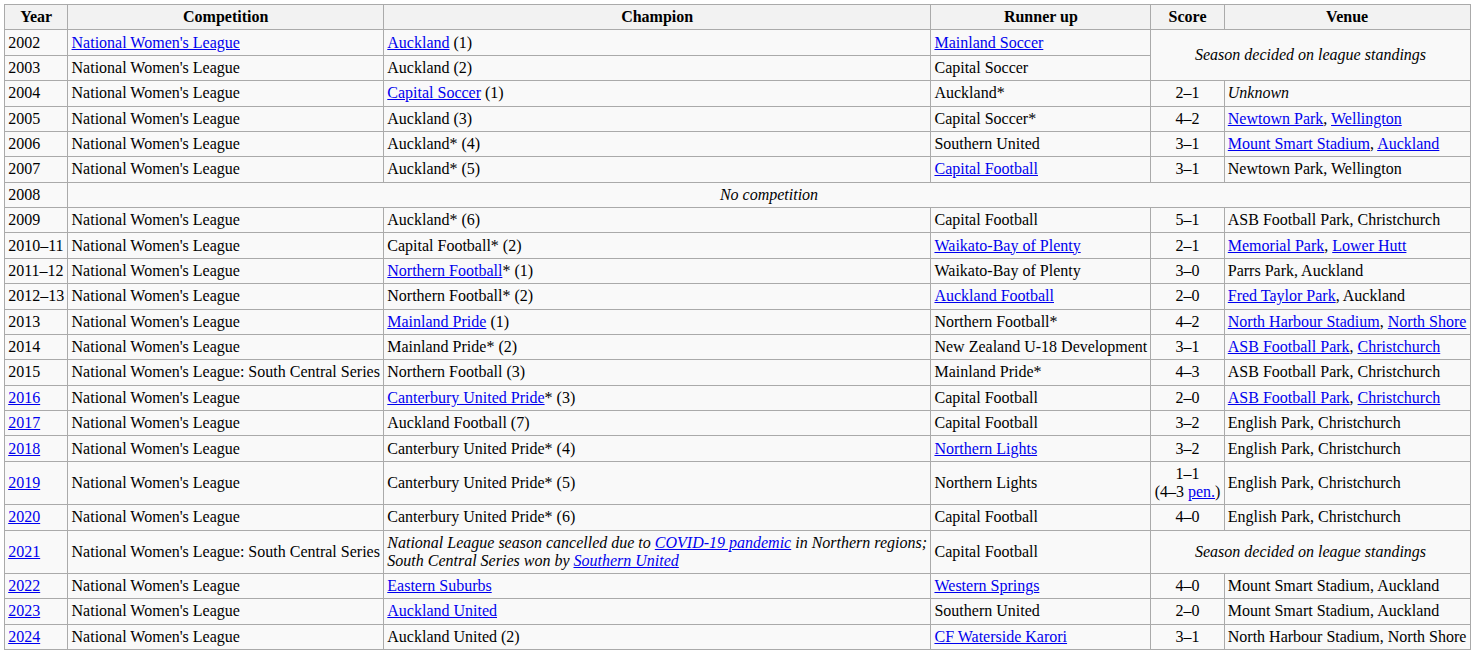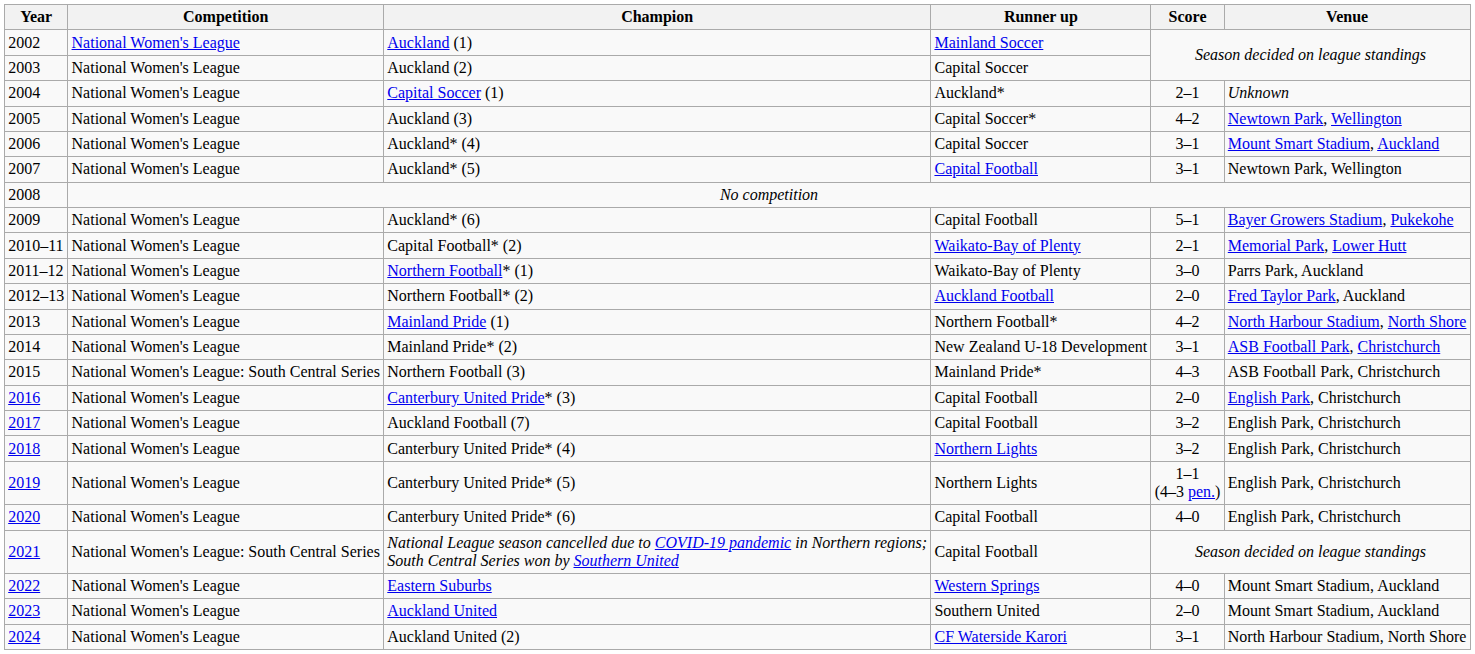 <table class="wikitable sortable" style="text-align: left;">
 <tr>
 <th scope="col">Year</th>
 <th scope="col">Competition</th>
 <th scope="col">Champion </th>
 <th scope="col">Runner up</th>
 <th scope="col" class="unsortable">Score</th>
 <th scope="col" class="unsortable">Venue</th>
 </tr>
 <tr>
 <td>2002</td>
 <td><a href='#'>National Women's League</a></td>
 <td><a href='#'>Auckland</a> (1)</td>
 <td><a href='#'>Mainland Soccer</a></td>
 <td style="text-align:center" !! rowspan=2 colspan=2><em>Season decided on league standings</em></td>
 </tr>
 <tr>
 <td>2003</td>
 <td>National Women's League</td>
 <td>Auckland (2)</td>
 <td>Capital Soccer</td>
 </tr>
 <tr>
 <td>2004</td>
 <td>National Women's League</td>
 <td><a href='#'>Capital Soccer</a> (1)</td>
 <td>Auckland*</td>
 <td style="text-align:center">2–1</td>
 <td><em>Unknown</em></td>
 </tr>
 <tr>
 <td>2005</td>
 <td>National Women's League</td>
 <td>Auckland (3)</td>
 <td>Capital Soccer*</td>
 <td style="text-align:center">4–2</td>
 <td><a href='#'>Newtown Park</a>, <a href='#'>Wellington</a></td>
 </tr>
 <tr>
 <td>2006</td>
 <td>National Women's League</td>
 <td>Auckland* (4)</td>
-<td>Southern United</td>
+<td>Capital Soccer</td>
 <td style="text-align:center">3–1</td>
 <td><a href='#'>Mount Smart Stadium</a>, <a href='#'>Auckland</a></td>
 </tr>
 <tr>
 <td>2007</td>
 <td>National Women's League</td>
 <td>Auckland* (5)</td>
 <td><a href='#'>Capital Football</a> </td>
 <td style="text-align:center">3–1</td>
 <td>Newtown Park, Wellington</td>
 </tr>
 <tr>
 <td>2008</td>
 <td style="text-align:center" !! colspan=5><em>No competition</em></td>
 </tr>
 <tr>
 <td>2009</td>
 <td>National Women's League</td>
 <td>Auckland* (6)</td>
 <td>Capital Football</td>
 <td style="text-align:center">5–1</td>
-<td>ASB Football Park, Christchurch</td>
+<td><a href='#'>Bayer Growers Stadium</a>, <a href='#'>Pukekohe</a></td>
 </tr>
 <tr>
 <td>2010–11</td>
 <td>National Women's League</td>
 <td>Capital Football* (2)</td>
 <td><a href='#'>Waikato-Bay of Plenty</a></td>
 <td style="text-align:center">2–1</td>
 <td><a href='#'>Memorial Park</a>, <a href='#'>Lower Hutt</a></td>
 </tr>
 <tr>
 <td>2011–12</td>
 <td>National Women's League</td>
 <td><a href='#'>Northern Football</a>* (1)</td>
 <td>Waikato-Bay of Plenty</td>
 <td style="text-align:center">3–0</td>
 <td>Parrs Park, Auckland</td>
 </tr>
 <tr>
 <td>2012–13</td>
 <td>National Women's League</td>
 <td>Northern Football* (2)</td>
 <td><a href='#'>Auckland Football</a> </td>
 <td style="text-align:center">2–0</td>
 <td><a href='#'>Fred Taylor Park</a>, Auckland</td>
 </tr>
 <tr>
 <td>2013</td>
 <td>National Women's League</td>
 <td><a href='#'>Mainland Pride</a> (1) </td>
 <td>Northern Football*</td>
 <td style="text-align:center">4–2</td>
 <td><a href='#'>North Harbour Stadium</a>, <a href='#'>North Shore</a></td>
 </tr>
 <tr>
 <td>2014</td>
 <td>National Women's League</td>
 <td>Mainland Pride* (2)</td>
 <td>New Zealand U-18 Development</td>
 <td style="text-align:center">3–1</td>
 <td><a href='#'>ASB Football Park</a>, <a href='#'>Christchurch</a></td>
 </tr>
 <tr>
 <td>2015</td>
 <td>National Women's League: South Central Series</td>
 <td>Northern Football (3)</td>
 <td>Mainland Pride*</td>
 <td style="text-align:center">4–3</td>
 <td>ASB Football Park, Christchurch</td>
 </tr>
 <tr>
 <td><a href='#'>2016</a></td>
 <td>National Women's League</td>
 <td><a href='#'>Canterbury United Pride</a>* (3) </td>
 <td>Capital Football</td>
 <td style="text-align:center">2–0</td>
-<td><a href='#'>ASB Football Park</a>, <a href='#'>Christchurch</a></td>
+<td><a href='#'>English Park</a>, Christchurch</td>
 </tr>
 <tr>
 <td><a href='#'>2017</a></td>
 <td>National Women's League</td>
 <td>Auckland Football (7)</td>
 <td>Capital Football</td>
 <td style="text-align:center">3–2</td>
 <td>English Park, Christchurch</td>
 </tr>
 <tr>
 <td><a href='#'>2018</a></td>
 <td>National Women's League</td>
 <td>Canterbury United Pride* (4)</td>
 <td><a href='#'>Northern Lights</a> </td>
 <td style="text-align:center">3–2</td>
 <td>English Park, Christchurch</td>
 </tr>
 <tr>
 <td><a href='#'>2019</a></td>
 <td>National Women's League</td>
 <td>Canterbury United Pride* (5)</td>
 <td>Northern Lights</td>
 <td style="text-align:center">1–1<br>(4–3 <a href='#'>pen.</a>)</td>
 <td>English Park, Christchurch</td>
 </tr>
 <tr>
 <td><a href='#'>2020</a></td>
 <td>National Women's League</td>
 <td>Canterbury United Pride* (6)</td>
 <td>Capital Football</td>
 <td style="text-align:center">4–0</td>
 <td>English Park, Christchurch</td>
 </tr>
 <tr>
 <td><a href='#'>2021</a></td>
 <td>National Women's League: South Central Series</td>
 <td><em>National League season cancelled due to <a href='#'>COVID-19 pandemic</a> in Northern regions; <br> South Central Series won by <a href='#'>Southern United</a></em></td>
 <td>Capital Football</td>
 <td style="text-align:center" !! colspan=2><em>Season decided on league standings</em></td>
 </tr>
 <tr>
 <td><a href='#'>2022</a></td>
 <td>National Women's League</td>
 <td><a href='#'>Eastern Suburbs</a></td>
 <td><a href='#'>Western Springs</a></td>
 <td style="text-align:center">4–0</td>
 <td>Mount Smart Stadium, Auckland</td>
 </tr>
 <tr>
 <td><a href='#'>2023</a></td>
 <td>National Women's League</td>
 <td><a href='#'>Auckland United</a></td>
 <td>Southern United</td>
 <td style="text-align:center">2–0</td>
 <td>Mount Smart Stadium, Auckland</td>
 </tr>
 <tr>
 <td><a href='#'>2024</a></td>
 <td>National Women's League</td>
 <td>Auckland United (2)</td>
 <td><a href='#'>CF Waterside Karori</a></td>
 <td style="text-align:center">3–1</td>
 <td>North Harbour Stadium, North Shore</td>
 </tr>
 </table>
